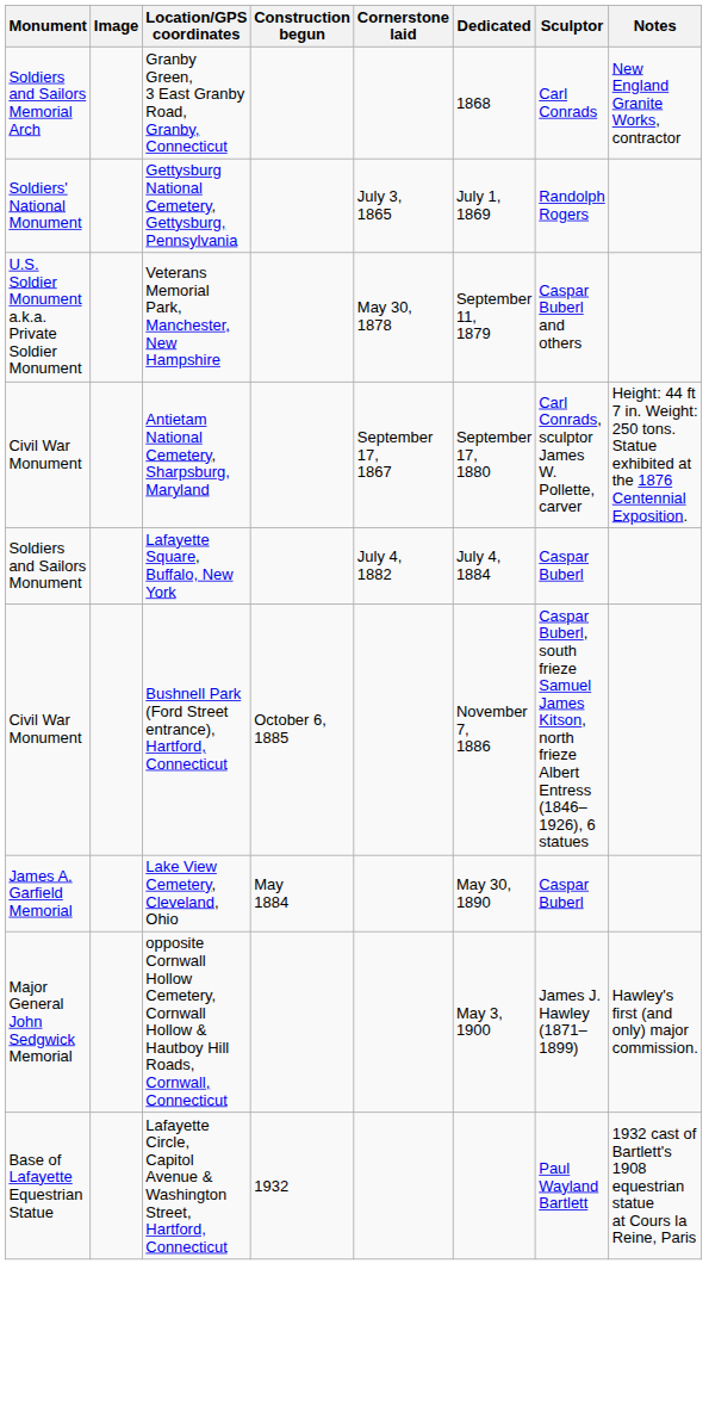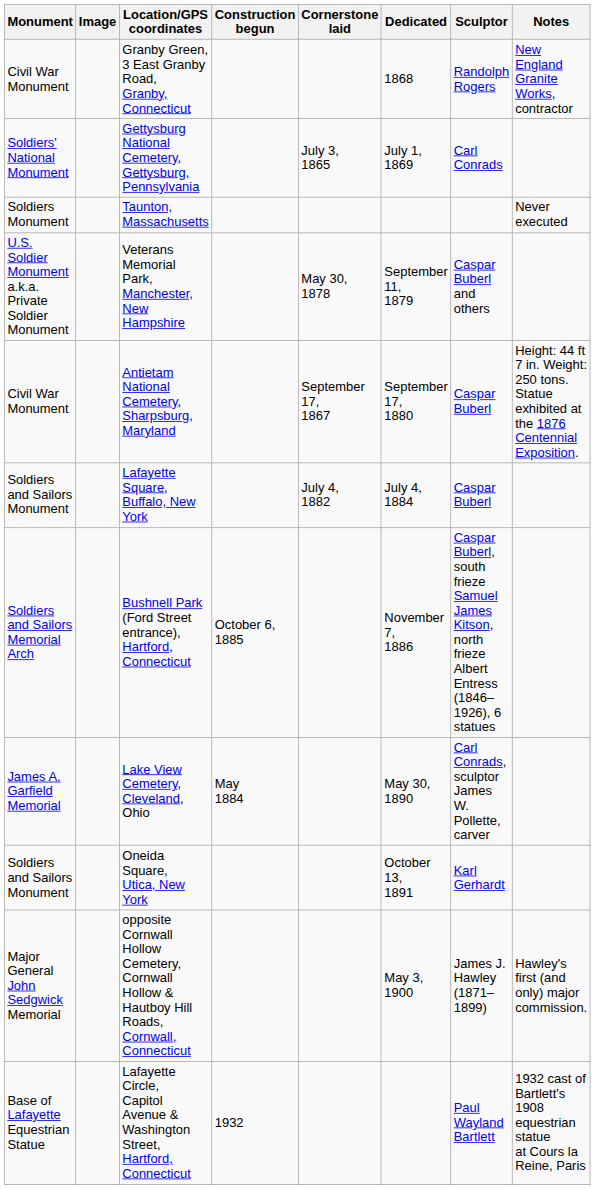 <table class="wikitable">
 <tr>
 <th>Monument</th>
 <th>Image</th>
 <th>Location/GPS coordinates</th>
 <th>Construction begun</th>
 <th>Cornerstone laid</th>
 <th>Dedicated</th>
 <th>Sculptor</th>
 <th>Notes</th>
 </tr>
 <tr>
-<td><a href='#'>Soldiers and Sailors Memorial Arch</a></td>
+<td>Civil War Monument</td>
 <td></td>
 <td>Granby Green,<br>3 East Granby Road,<br><a href='#'>Granby, Connecticut</a><br><small></small></td>
 <td></td>
 <td></td>
 <td>1868</td>
-<td><a href='#'>Carl Conrads</a></td>
+<td><a href='#'>Randolph Rogers</a></td>
 <td><a href='#'>New England Granite Works</a>, contractor</td>
 </tr>
 <tr>
 <td><a href='#'>Soldiers' National Monument</a></td>
 <td></td>
 <td><a href='#'>Gettysburg National Cemetery</a>,<br><a href='#'>Gettysburg, Pennsylvania</a><br><small></small></td>
 <td></td>
 <td>July 3,<br>1865</td>
 <td>July 1,<br>1869</td>
-<td><a href='#'>Randolph Rogers</a></td>
+<td><a href='#'>Carl Conrads</a></td>
 <td></td>
+</tr>
+<tr>
+<td>Soldiers Monument</td>
+<td></td>
+<td><a href='#'>Taunton, Massachusetts</a></td>
+<td></td>
+<td></td>
+<td></td>
+<td></td>
+<td>Never executed</td>
 </tr>
 <tr>
 <td><a href='#'>U.S. Soldier Monument</a><br>a.k.a. Private Soldier Monument</td>
 <td></td>
 <td>Veterans Memorial Park,<br><a href='#'>Manchester, New Hampshire</a><br><small></small></td>
 <td></td>
 <td>May 30,<br>1878</td>
 <td>September 11,<br>1879</td>
 <td><a href='#'>Caspar Buberl</a><br>and others</td>
 <td></td>
 </tr>
 <tr>
 <td>Civil War Monument</td>
 <td></td>
 <td><a href='#'>Antietam National Cemetery</a>,<br><a href='#'>Sharpsburg, Maryland</a><br><small></small></td>
 <td></td>
 <td>September 17,<br>1867</td>
 <td>September 17,<br>1880</td>
-<td><a href='#'>Carl Conrads</a>, sculptor<br>James W. Pollette, carver</td>
+<td><a href='#'>Caspar Buberl</a></td>
 <td>Height: 44 ft 7 in. Weight: 250 tons.<br>Statue exhibited at the <a href='#'>1876 Centennial Exposition</a>.</td>
 </tr>
 <tr>
 <td>Soldiers and Sailors Monument</td>
 <td></td>
 <td><a href='#'>Lafayette Square</a>,<br><a href='#'>Buffalo, New York</a><br><small></small></td>
 <td></td>
 <td>July 4,<br>1882</td>
 <td>July 4,<br>1884</td>
 <td><a href='#'>Caspar Buberl</a></td>
 <td></td>
 </tr>
 <tr>
-<td>Civil War Monument</td>
+<td><a href='#'>Soldiers and Sailors Memorial Arch</a></td>
 <td></td>
 <td><a href='#'>Bushnell Park</a> (Ford Street entrance),<br><a href='#'>Hartford, Connecticut</a><br><small></small></td>
 <td>October 6,<br>1885</td>
 <td></td>
 <td>November 7,<br>1886</td>
 <td><a href='#'>Caspar Buberl</a>, south frieze<br><a href='#'>Samuel James Kitson</a>, north frieze<br>Albert Entress (1846–1926), 6 statues</td>
 <td></td>
 </tr>
 <tr>
 <td><a href='#'>James A. Garfield Memorial</a></td>
 <td></td>
 <td><a href='#'>Lake View Cemetery</a>,<br><a href='#'>Cleveland</a>, Ohio<br><small></small></td>
 <td>May<br>1884</td>
 <td></td>
 <td>May 30,<br>1890</td>
-<td><a href='#'>Caspar Buberl</a></td>
+<td><a href='#'>Carl Conrads</a>, sculptor<br>James W. Pollette, carver</td>
+<td></td>
+</tr>
+<tr>
+<td>Soldiers and Sailors Monument</td>
+<td></td>
+<td>Oneida Square,<br><a href='#'>Utica, New York</a><br><small></small></td>
+<td></td>
+<td></td>
+<td>October 13,<br>1891</td>
+<td><a href='#'>Karl Gerhardt</a></td>
 <td></td>
 </tr>
 <tr>
 <td>Major General <a href='#'>John Sedgwick</a> Memorial</td>
 <td></td>
 <td>opposite Cornwall Hollow Cemetery,<br>Cornwall Hollow & Hautboy Hill Roads,<br><a href='#'>Cornwall, Connecticut</a><br><small></small></td>
 <td></td>
 <td></td>
 <td>May 3,<br>1900</td>
 <td>James J. Hawley (1871–1899)</td>
 <td>Hawley's first (and only) major commission.</td>
 </tr>
 <tr>
 <td>Base of <a href='#'>Lafayette</a> Equestrian Statue</td>
 <td></td>
 <td>Lafayette Circle,<br>Capitol Avenue & Washington Street,<br><a href='#'>Hartford, Connecticut</a><br><small></small></td>
 <td>1932</td>
 <td></td>
 <td></td>
 <td><a href='#'>Paul Wayland Bartlett</a></td>
 <td>1932 cast of Bartlett's 1908 equestrian statue<br>at Cours la Reine, Paris</td>
 </tr>
 </table>
